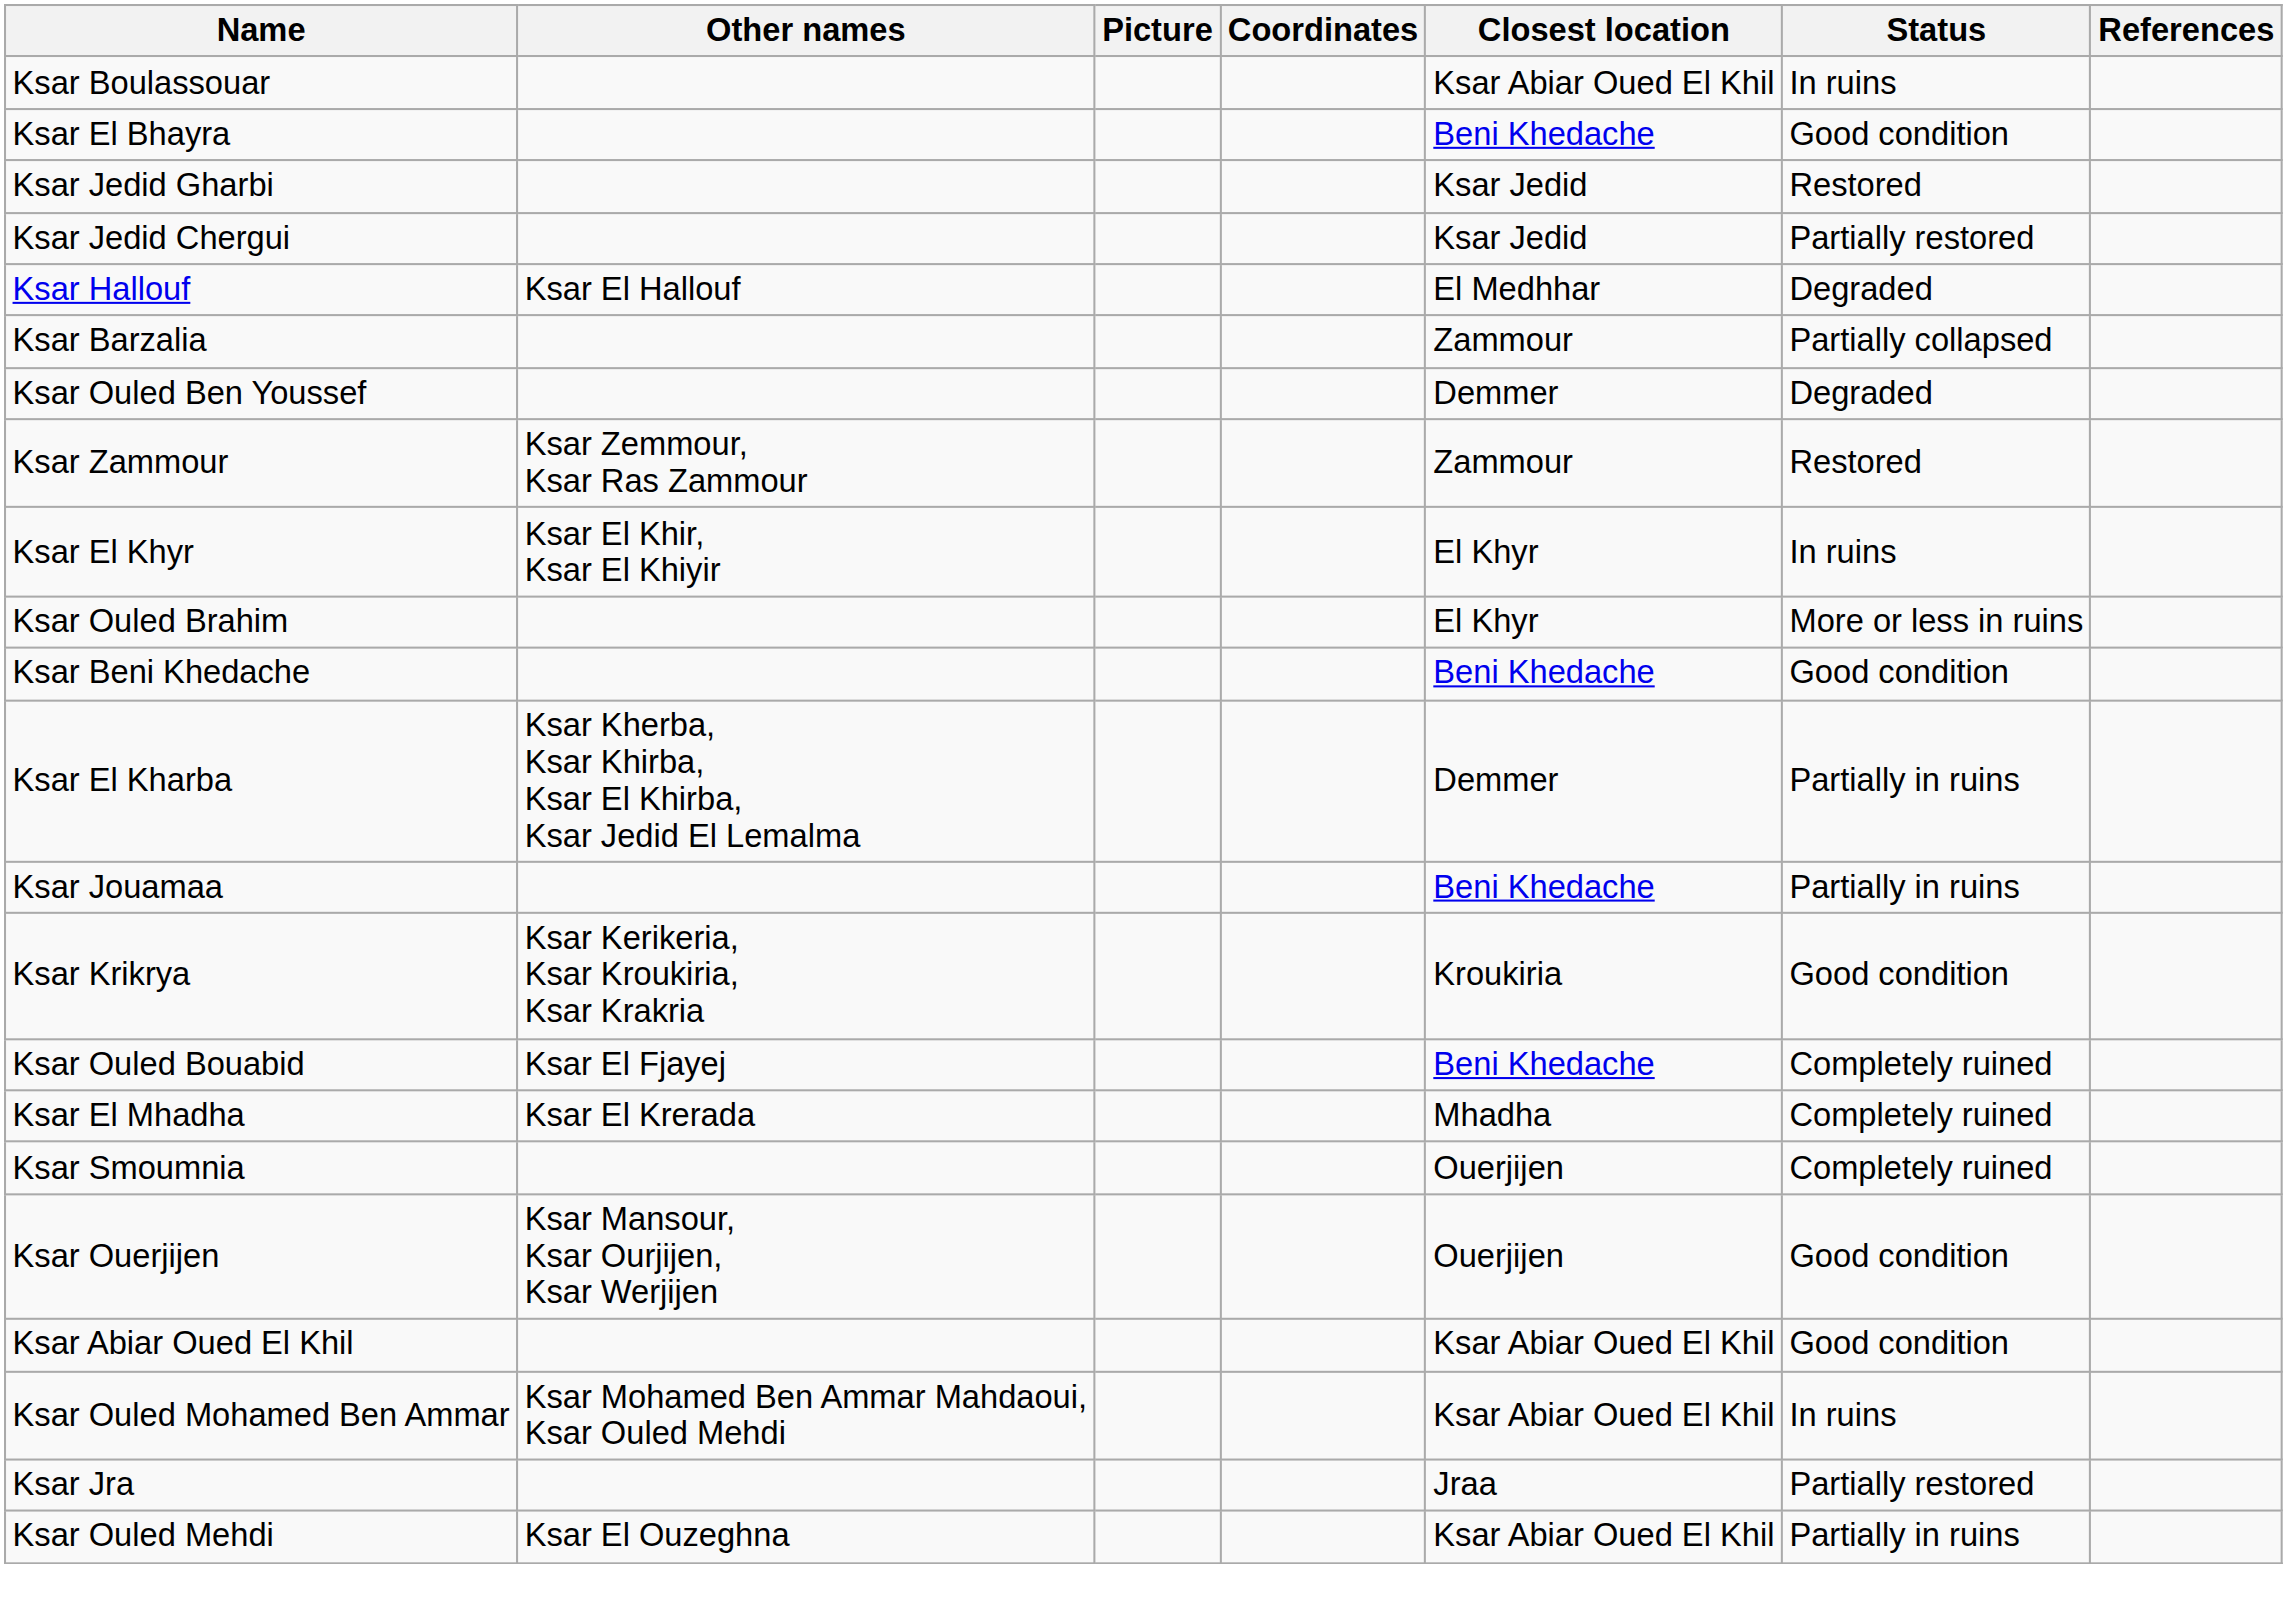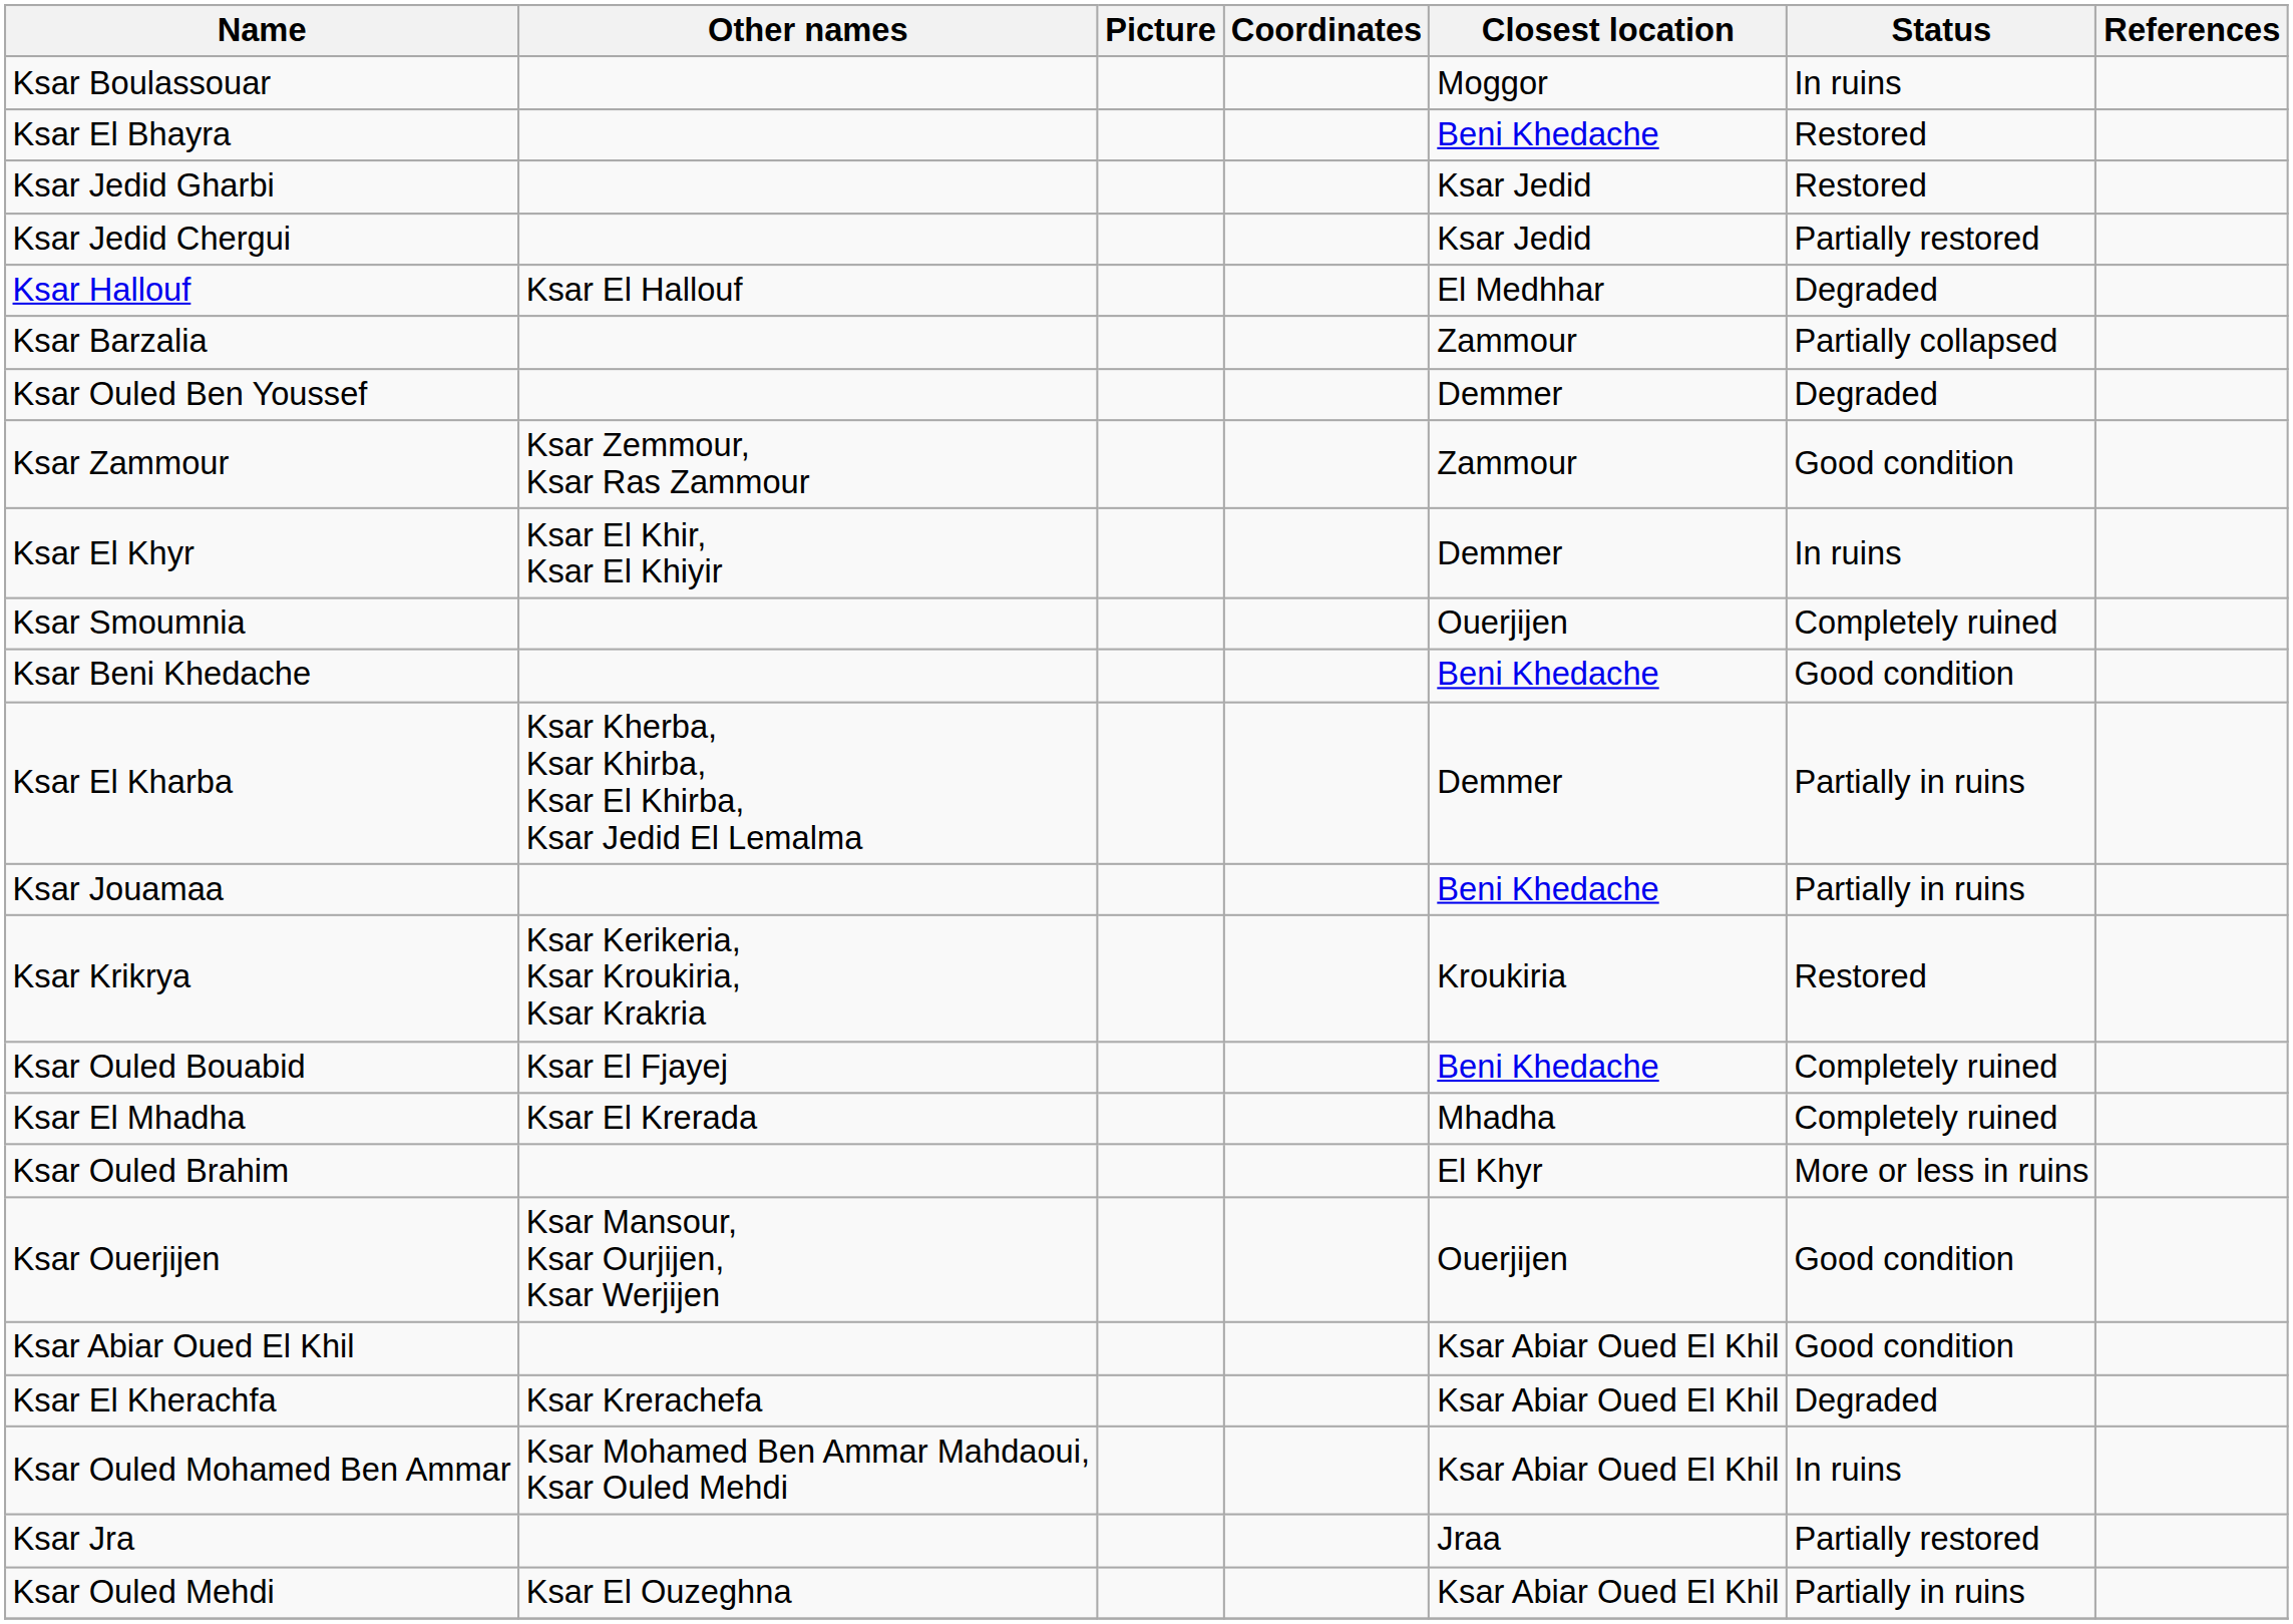 <table class="wikitable sortable">
 <tr>
 <th>Name</th>
 <th>Other names</th>
 <th>Picture</th>
 <th>Coordinates</th>
 <th>Closest location</th>
 <th>Status</th>
 <th>References</th>
 </tr>
 <tr>
 <td>Ksar Boulassouar</td>
 <td></td>
 <td align=center></td>
 <td></td>
-<td>Ksar Abiar Oued El Khil</td>
+<td>Moggor</td>
 <td>In ruins</td>
 <td></td>
 </tr>
 <tr>
 <td>Ksar El Bhayra</td>
 <td></td>
 <td align=center></td>
 <td></td>
 <td><a href='#'>Beni Khedache</a></td>
-<td>Good condition</td>
+<td>Restored</td>
 <td></td>
 </tr>
 <tr>
 <td>Ksar Jedid Gharbi</td>
 <td></td>
 <td align=center></td>
 <td></td>
 <td>Ksar Jedid</td>
 <td>Restored</td>
 <td></td>
 </tr>
 <tr>
 <td>Ksar Jedid Chergui</td>
 <td></td>
 <td align=center></td>
 <td></td>
 <td>Ksar Jedid</td>
 <td>Partially restored</td>
 <td></td>
 </tr>
 <tr>
 <td><a href='#'>Ksar Hallouf</a></td>
 <td>Ksar El Hallouf</td>
 <td align=center></td>
 <td></td>
 <td>El Medhhar</td>
 <td>Degraded</td>
 <td></td>
 </tr>
 <tr>
 <td>Ksar Barzalia</td>
 <td></td>
 <td align=center></td>
 <td></td>
 <td>Zammour</td>
 <td>Partially collapsed</td>
 <td></td>
 </tr>
 <tr>
 <td>Ksar Ouled Ben Youssef</td>
 <td></td>
 <td align=center></td>
 <td></td>
 <td>Demmer</td>
 <td>Degraded</td>
 <td></td>
 </tr>
 <tr>
 <td>Ksar Zammour</td>
 <td>Ksar Zemmour,<br>Ksar Ras Zammour</td>
 <td align=center></td>
 <td></td>
 <td>Zammour</td>
-<td>Restored</td>
+<td>Good condition</td>
 <td></td>
 </tr>
 <tr>
 <td>Ksar El Khyr</td>
 <td>Ksar El Khir,<br>Ksar El Khiyir</td>
 <td align=center></td>
 <td></td>
-<td>El Khyr</td>
+<td>Demmer</td>
 <td>In ruins</td>
 <td></td>
 </tr>
 <tr>
-<td>Ksar Ouled Brahim</td>
+<td>Ksar Smoumnia</td>
 <td></td>
 <td align=center></td>
 <td></td>
-<td>El Khyr</td>
-<td>More or less in ruins</td>
+<td>Ouerjijen</td>
+<td>Completely ruined</td>
 <td></td>
 </tr>
 <tr>
 <td>Ksar Beni Khedache</td>
 <td></td>
 <td align=center></td>
 <td></td>
 <td><a href='#'>Beni Khedache</a></td>
 <td>Good condition</td>
 <td></td>
 </tr>
 <tr>
 <td>Ksar El Kharba</td>
 <td>Ksar Kherba,<br>Ksar Khirba,<br>Ksar El Khirba,<br>Ksar Jedid El Lemalma</td>
 <td align=center></td>
 <td></td>
 <td>Demmer</td>
 <td>Partially in ruins</td>
 <td></td>
 </tr>
 <tr>
 <td>Ksar Jouamaa</td>
 <td></td>
 <td align=center></td>
 <td></td>
 <td><a href='#'>Beni Khedache</a></td>
 <td>Partially in ruins</td>
 <td></td>
 </tr>
 <tr>
 <td>Ksar Krikrya</td>
 <td>Ksar Kerikeria,<br>Ksar Kroukiria,<br>Ksar Krakria</td>
 <td align=center></td>
 <td></td>
 <td>Kroukiria</td>
-<td>Good condition</td>
+<td>Restored</td>
 <td></td>
 </tr>
 <tr>
 <td>Ksar Ouled Bouabid</td>
 <td>Ksar El Fjayej</td>
 <td align=center></td>
 <td></td>
 <td><a href='#'>Beni Khedache</a></td>
 <td>Completely ruined</td>
 <td></td>
 </tr>
 <tr>
 <td>Ksar El Mhadha</td>
 <td>Ksar El Krerada</td>
 <td align=center></td>
 <td></td>
 <td>Mhadha</td>
 <td>Completely ruined</td>
 <td></td>
 </tr>
 <tr>
-<td>Ksar Smoumnia</td>
+<td>Ksar Ouled Brahim</td>
 <td></td>
 <td align=center></td>
 <td></td>
-<td>Ouerjijen</td>
-<td>Completely ruined</td>
+<td>El Khyr</td>
+<td>More or less in ruins</td>
 <td></td>
 </tr>
 <tr>
 <td>Ksar Ouerjijen</td>
 <td>Ksar Mansour,<br>Ksar Ourjijen,<br>Ksar Werjijen</td>
 <td align=center></td>
 <td></td>
 <td>Ouerjijen</td>
 <td>Good condition</td>
 <td></td>
 </tr>
 <tr>
 <td>Ksar Abiar Oued El Khil</td>
 <td></td>
 <td align=center></td>
 <td></td>
 <td>Ksar Abiar Oued El Khil</td>
 <td>Good condition</td>
+<td></td>
+</tr>
+<tr>
+<td>Ksar El Kherachfa</td>
+<td>Ksar Krerachefa</td>
+<td align=center></td>
+<td></td>
+<td>Ksar Abiar Oued El Khil</td>
+<td>Degraded</td>
 <td></td>
 </tr>
 <tr>
 <td>Ksar Ouled Mohamed Ben Ammar</td>
 <td>Ksar Mohamed Ben Ammar Mahdaoui,<br>Ksar Ouled Mehdi</td>
 <td align=center></td>
 <td></td>
 <td>Ksar Abiar Oued El Khil</td>
 <td>In ruins</td>
 <td></td>
 </tr>
 <tr>
 <td>Ksar Jra</td>
 <td></td>
 <td align=center></td>
 <td></td>
 <td>Jraa</td>
 <td>Partially restored</td>
 <td></td>
 </tr>
 <tr>
 <td>Ksar Ouled Mehdi</td>
 <td>Ksar El Ouzeghna</td>
 <td align=center></td>
 <td></td>
 <td>Ksar Abiar Oued El Khil</td>
 <td>Partially in ruins</td>
 <td></td>
 </tr>
 <tr>
 </tr>
 </table>
